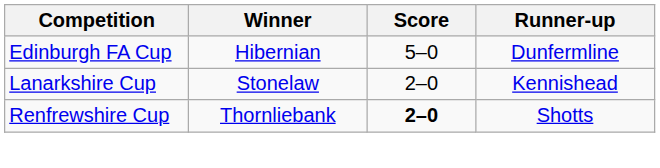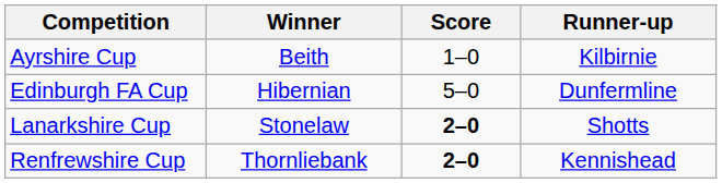 <table class="wikitable" style="text-align: center;">
 <tr>
 <th width=140>Competition</th>
 <th width=135>Winner</th>
 <th width=80>Score</th>
 <th width=135>Runner-up</th>
+</tr>
+<tr>
+<td align=left><a href='#'>Ayrshire Cup</a></td>
+<td><a href='#'>Beith</a></td>
+<td>1–0</td>
+<td><a href='#'>Kilbirnie</a></td>
 </tr>
 <tr>
 <td align=left><a href='#'>Edinburgh FA Cup</a></td>
 <td><a href='#'>Hibernian</a></td>
 <td>5–0</td>
 <td><a href='#'>Dunfermline</a></td>
 </tr>
 <tr>
 <td align=left><a href='#'>Lanarkshire Cup</a></td>
 <td><a href='#'>Stonelaw</a></td>
-<td>2–0</td>
-<td><a href='#'>Kennishead</a></td>
+<td><strong>2–0</strong></td>
+<td><a href='#'>Shotts</a></td>
 </tr>
 <tr>
 <td align=left><a href='#'>Renfrewshire Cup</a></td>
 <td><a href='#'>Thornliebank</a></td>
 <td><strong>2–0</strong></td>
-<td><a href='#'>Shotts</a></td>
+<td><a href='#'>Kennishead</a></td>
 </tr>
 </table>
